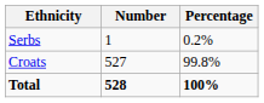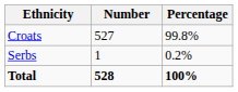 <table class="wikitable">
 <tr>
 <th width="100px">Ethnicity</th>
 <th width="80px">Number</th>
 <th width="80px">Percentage</th>
 </tr>
 <tr>
+<td><a href='#'>Croats</a></td>
+<td>527</td>
+<td>99.8%</td>
+</tr>
+<tr>
 <td><a href='#'>Serbs</a></td>
 <td>1</td>
 <td>0.2%</td>
-</tr>
-<tr>
-<td><a href='#'>Croats</a></td>
-<td>527</td>
-<td>99.8%</td>
 </tr>
 <tr>
 <td><strong>Total</strong></td>
 <td><strong>528</strong></td>
 <td><strong>100%</strong></td>
 </tr>
 </table>
